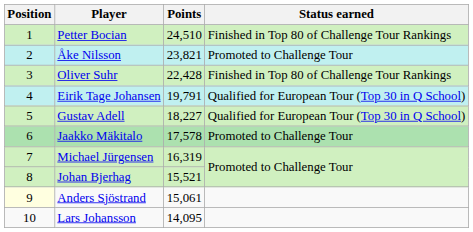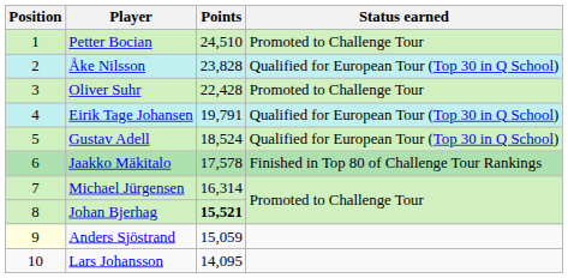 <table class=wikitable>
 <tr>
 <th>Position</th>
 <th>Player</th>
 <th>Points</th>
 <th>Status earned</th>
 </tr>
 <tr style="background:#D0F0C0;">
 <td align=center>1</td>
 <td> <a href='#'>Petter Bocian</a></td>
 <td align=center>24,510</td>
-<td>Finished in Top 80 of Challenge Tour Rankings</td>
+<td>Promoted to Challenge Tour</td>
 </tr>
 <tr style="background:#C0F0F0;">
 <td align=center>2</td>
 <td> <a href='#'>Åke Nilsson</a></td>
-<td align=center>23,821</td>
-<td>Promoted to Challenge Tour</td>
+<td align=center>23,828</td>
+<td>Qualified for European Tour (<a href='#'>Top 30 in Q School</a>)</td>
 </tr>
 <tr style="background:#D0F0C0;">
 <td align=center>3</td>
 <td> <a href='#'>Oliver Suhr</a></td>
 <td align=center>22,428</td>
-<td>Finished in Top 80 of Challenge Tour Rankings</td>
+<td>Promoted to Challenge Tour</td>
 </tr>
 <tr style="background:#C0F0F0;">
 <td align=center>4</td>
 <td> <a href='#'>Eirik Tage Johansen</a></td>
 <td align=center>19,791</td>
 <td>Qualified for European Tour (<a href='#'>Top 30 in Q School</a>)</td>
 </tr>
 <tr style="background:#D0F0C0;">
 <td align=center>5</td>
 <td> <a href='#'>Gustav Adell</a></td>
-<td align=center>18,227</td>
+<td align=center>18,524</td>
 <td>Qualified for European Tour (<a href='#'>Top 30 in Q School</a>)</td>
 </tr>
 <tr style="background:#ACE1AF;">
 <td align=center>6</td>
 <td> <a href='#'>Jaakko Mäkitalo</a></td>
 <td align=center>17,578</td>
-<td>Promoted to Challenge Tour</td>
+<td>Finished in Top 80 of Challenge Tour Rankings</td>
 </tr>
 <tr style="background:#D0F0C0;">
 <td align=center>7</td>
 <td> <a href='#'>Michael Jürgensen</a></td>
-<td align=center>16,319</td>
+<td align=center>16,314</td>
 <td rowspan=2>Promoted to Challenge Tour</td>
 </tr>
 <tr style="background:#D0F0C0;">
 <td align=center>8</td>
 <td> <a href='#'>Johan Bjerhag</a></td>
-<td align=center>15,521</td>
+<td align=center><strong>15,521</strong></td>
 </tr>
 <tr>
 <td align=center style="background: lightyellow;">9</td>
 <td> <a href='#'>Anders Sjöstrand</a></td>
-<td align=center>15,061</td>
+<td align=center>15,059</td>
 <td></td>
 </tr>
 <tr>
 <td align=center>10</td>
 <td> <a href='#'>Lars Johansson</a></td>
 <td align=center>14,095</td>
 <td></td>
 </tr>
 </table>
